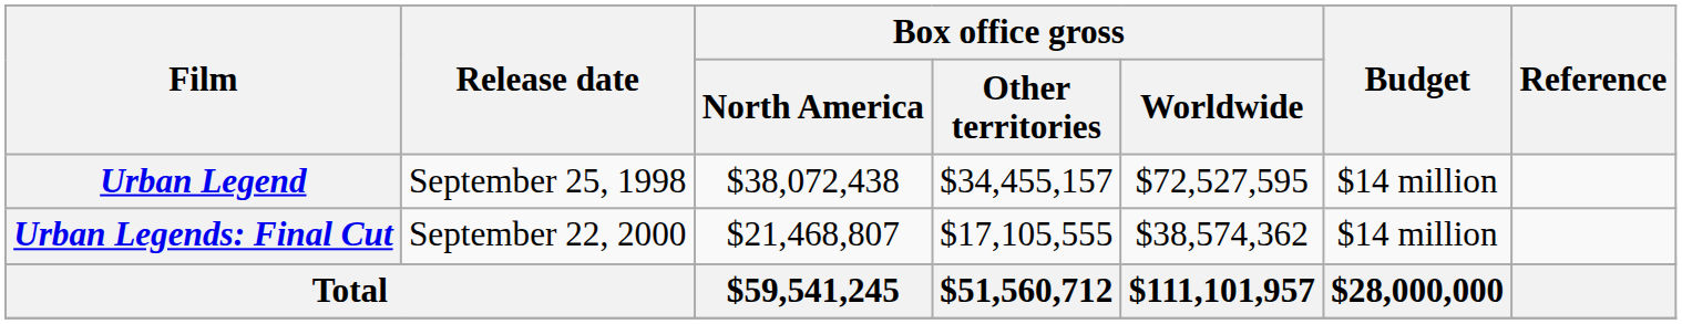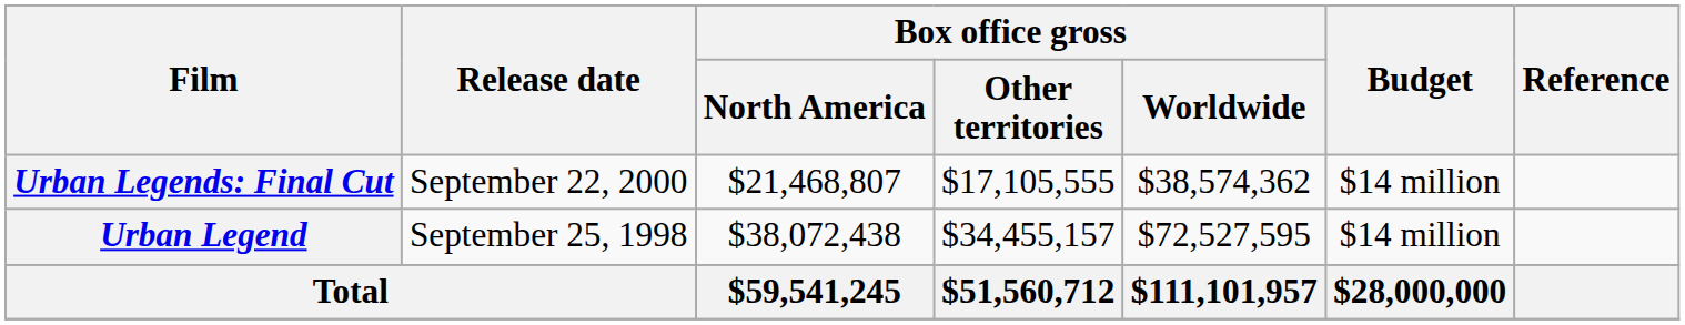 <table class="wikitable plainrowheaders" style="text-align:center;">
 <tr>
 <th rowspan="2">Film</th>
 <th rowspan="2">Release date</th>
 <th colspan="3">Box office gross</th>
 <th rowspan="2">Budget</th>
 <th rowspan="2">Reference</th>
 </tr>
 <tr>
 <th>North America</th>
 <th>Other<br>territories</th>
 <th>Worldwide</th>
 </tr>
 <tr>
+<th scope="row"><em><a href='#'>Urban Legends: Final Cut</a></em></th>
+<td>September 22, 2000</td>
+<td style="text-align:center;">$21,468,807</td>
+<td style="text-align:center;">$17,105,555</td>
+<td style="text-align:center;">$38,574,362</td>
+<td style="text-align:center;">$14 million</td>
+<td style="text-align:center;"></td>
+</tr>
+<tr>
 <th scope="row"><em><a href='#'>Urban Legend</a></em></th>
 <td>September 25, 1998</td>
 <td style="text-align:center;">$38,072,438</td>
 <td style="text-align:center;">$34,455,157</td>
 <td style="text-align:center;">$72,527,595</td>
-<td style="text-align:center;">$14 million</td>
-<td style="text-align:center;"></td>
-</tr>
-<tr>
-<th scope="row"><em><a href='#'>Urban Legends: Final Cut</a></em></th>
-<td>September 22, 2000</td>
-<td style="text-align:center;">$21,468,807</td>
-<td style="text-align:center;">$17,105,555</td>
-<td style="text-align:center;">$38,574,362</td>
 <td style="text-align:center;">$14 million</td>
 <td style="text-align:center;"></td>
 </tr>
 <tr>
 <th colspan="2">Total</th>
 <th>$59,541,245</th>
 <th>$51,560,712</th>
 <th>$111,101,957</th>
 <th>$28,000,000</th>
 <th></th>
 </tr>
 <tr>
 </tr>
 </table>
